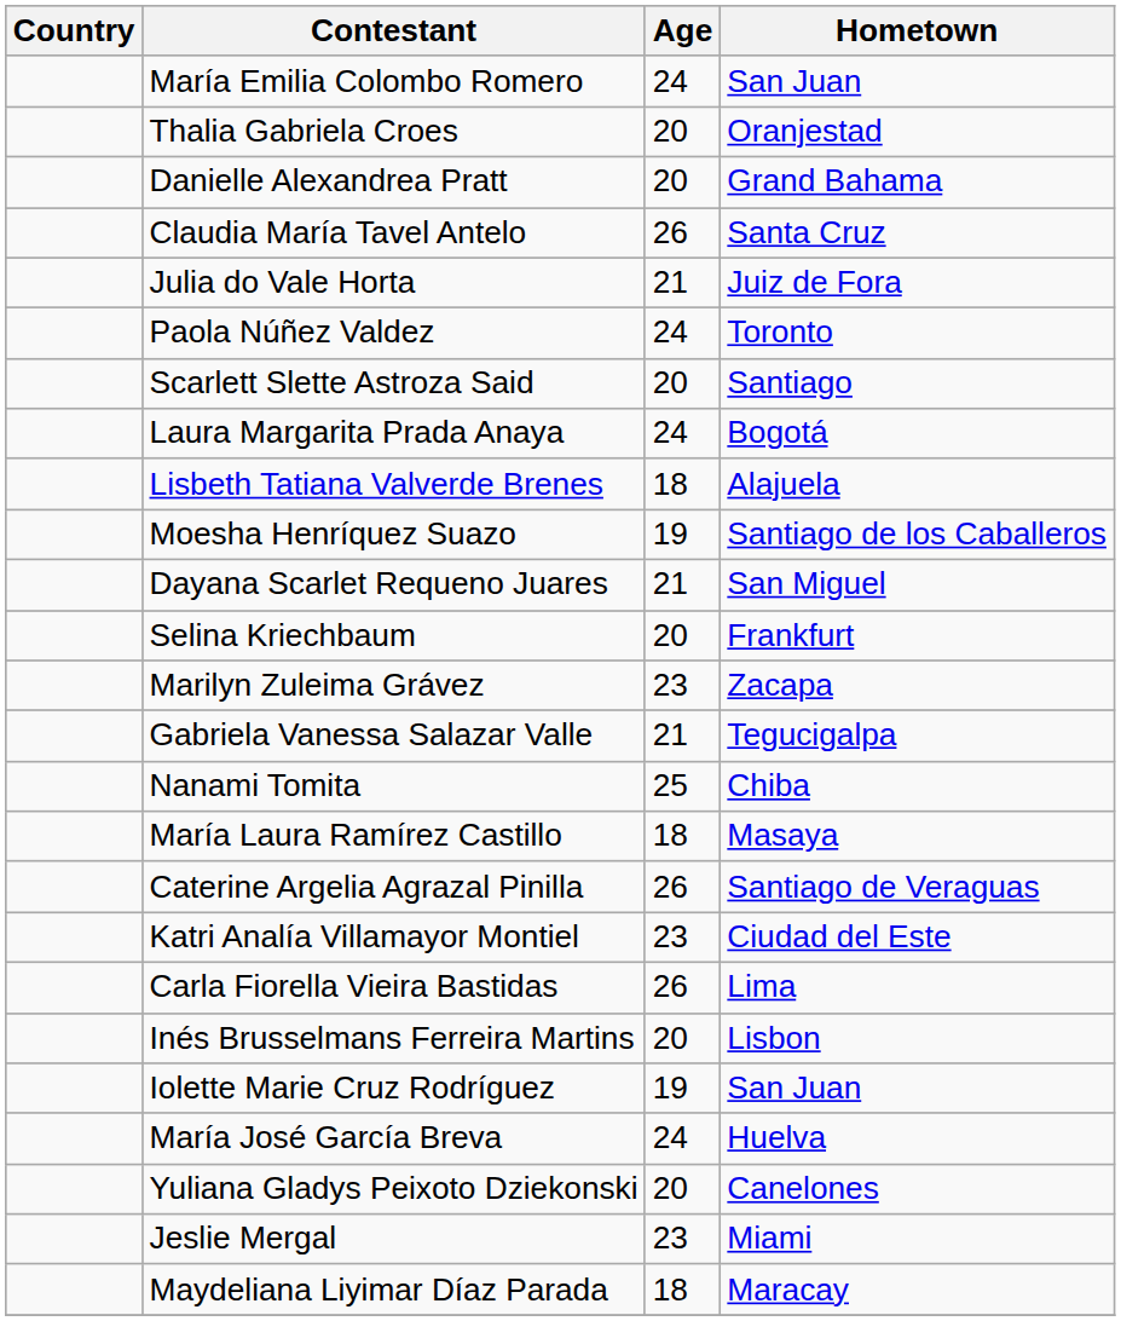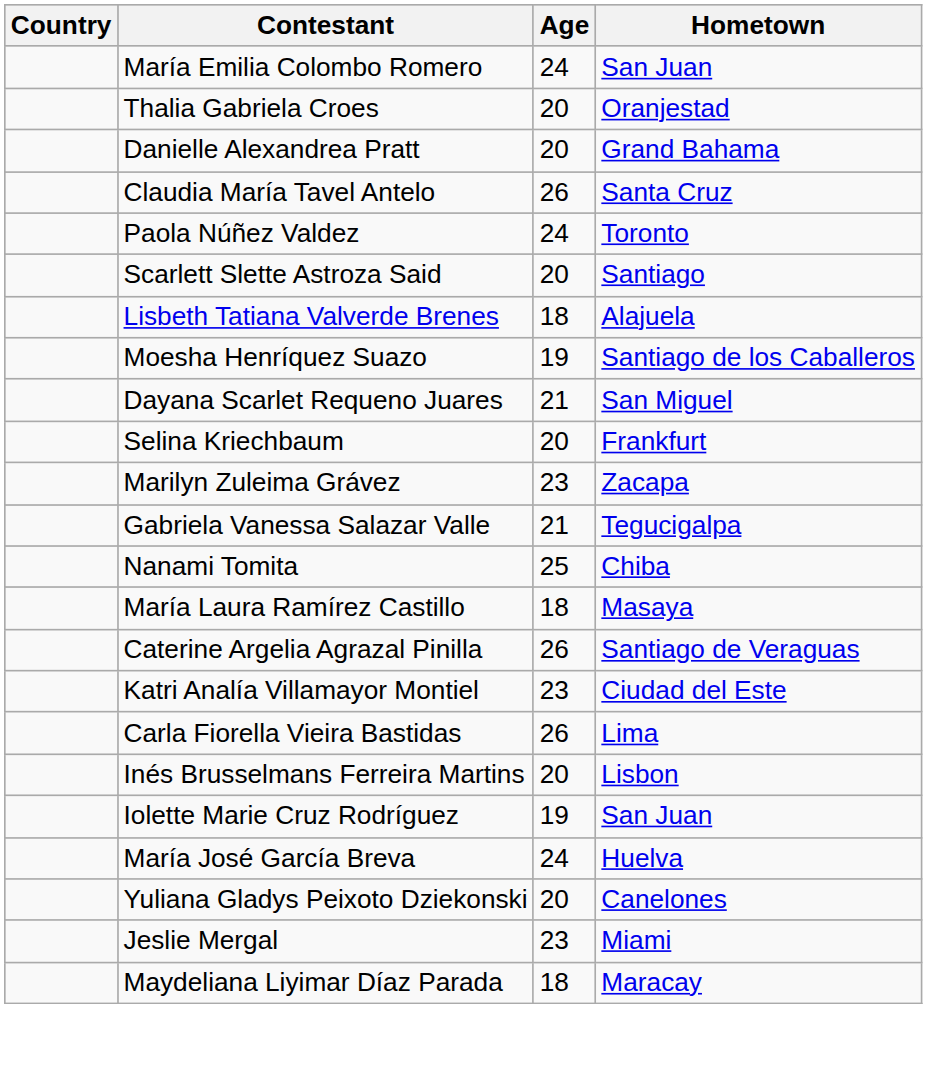 <table class="sortable wikitable">
 <tr>
 <th>Country</th>
 <th>Contestant</th>
 <th>Age</th>
 <th>Hometown</th>
 </tr>
 <tr>
 <td><strong></strong></td>
 <td>María Emilia Colombo Romero</td>
 <td>24</td>
 <td><a href='#'>San Juan</a></td>
 </tr>
 <tr>
 <td><strong></strong></td>
 <td>Thalia Gabriela Croes</td>
 <td>20</td>
 <td><a href='#'>Oranjestad</a></td>
 </tr>
 <tr>
 <td><strong></strong></td>
 <td>Danielle Alexandrea Pratt</td>
 <td>20</td>
 <td><a href='#'>Grand Bahama</a></td>
 </tr>
 <tr>
 <td><strong></strong></td>
 <td>Claudia María Tavel Antelo</td>
 <td>26</td>
 <td><a href='#'>Santa Cruz</a></td>
 </tr>
 <tr>
 <td><strong></strong></td>
-<td>Julia do Vale Horta</td>
-<td>21</td>
-<td><a href='#'>Juiz de Fora</a></td>
-</tr>
-<tr>
-<td><strong></strong></td>
 <td>Paola Núñez Valdez</td>
 <td>24</td>
 <td><a href='#'>Toronto</a></td>
 </tr>
 <tr>
 <td><strong></strong></td>
 <td>Scarlett Slette Astroza Said</td>
 <td>20</td>
 <td><a href='#'>Santiago</a></td>
-</tr>
-<tr>
-<td><strong></strong></td>
-<td>Laura Margarita Prada Anaya</td>
-<td>24</td>
-<td><a href='#'>Bogotá</a></td>
 </tr>
 <tr>
 <td><strong></strong></td>
 <td><a href='#'>Lisbeth Tatiana Valverde Brenes</a></td>
 <td>18</td>
 <td><a href='#'>Alajuela</a></td>
 </tr>
 <tr>
 <td><strong></strong></td>
 <td>Moesha Henríquez Suazo</td>
 <td>19</td>
 <td><a href='#'>Santiago de los Caballeros</a></td>
 </tr>
 <tr>
 <td><strong></strong></td>
 <td>Dayana Scarlet Requeno Juares</td>
 <td>21</td>
 <td><a href='#'>San Miguel</a></td>
 </tr>
 <tr>
 <td><strong></strong></td>
 <td>Selina Kriechbaum</td>
 <td>20</td>
 <td><a href='#'>Frankfurt</a></td>
 </tr>
 <tr>
 <td><strong></strong></td>
 <td>Marilyn Zuleima Grávez</td>
 <td>23</td>
 <td><a href='#'>Zacapa</a></td>
 </tr>
 <tr>
 <td><strong></strong></td>
 <td>Gabriela Vanessa Salazar Valle</td>
 <td>21</td>
 <td><a href='#'>Tegucigalpa</a></td>
 </tr>
 <tr>
 <td><strong></strong></td>
 <td>Nanami Tomita</td>
 <td>25</td>
 <td><a href='#'>Chiba</a></td>
 </tr>
 <tr>
 <td><strong></strong></td>
 <td>María Laura Ramírez Castillo</td>
 <td>18</td>
 <td><a href='#'>Masaya</a></td>
 </tr>
 <tr>
 <td><strong></strong></td>
 <td>Caterine Argelia Agrazal Pinilla</td>
 <td>26</td>
 <td><a href='#'>Santiago de Veraguas</a></td>
 </tr>
 <tr>
 <td><strong></strong></td>
 <td>Katri Analía Villamayor Montiel</td>
 <td>23</td>
 <td><a href='#'>Ciudad del Este</a></td>
 </tr>
 <tr>
 <td><strong></strong></td>
 <td>Carla Fiorella Vieira Bastidas</td>
 <td>26</td>
 <td><a href='#'>Lima</a></td>
 </tr>
 <tr>
 <td><strong></strong></td>
 <td>Inés Brusselmans Ferreira Martins</td>
 <td>20</td>
 <td><a href='#'>Lisbon</a></td>
 </tr>
 <tr>
 <td><strong></strong></td>
 <td>Iolette Marie Cruz Rodríguez</td>
 <td>19</td>
 <td><a href='#'>San Juan</a></td>
 </tr>
 <tr>
 <td><strong></strong></td>
 <td>María José García Breva</td>
 <td>24</td>
 <td><a href='#'>Huelva</a></td>
 </tr>
 <tr>
 <td><strong></strong></td>
 <td>Yuliana Gladys Peixoto Dziekonski</td>
 <td>20</td>
 <td><a href='#'>Canelones</a></td>
 </tr>
 <tr>
 <td><strong></strong></td>
 <td>Jeslie Mergal</td>
 <td>23</td>
 <td><a href='#'>Miami</a></td>
 </tr>
 <tr>
 <td><strong></strong></td>
 <td>Maydeliana Liyimar Díaz Parada</td>
 <td>18</td>
 <td><a href='#'>Maracay</a></td>
 </tr>
 <tr>
 </tr>
 </table>
